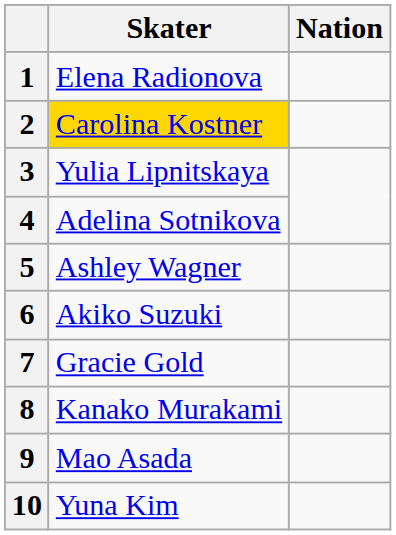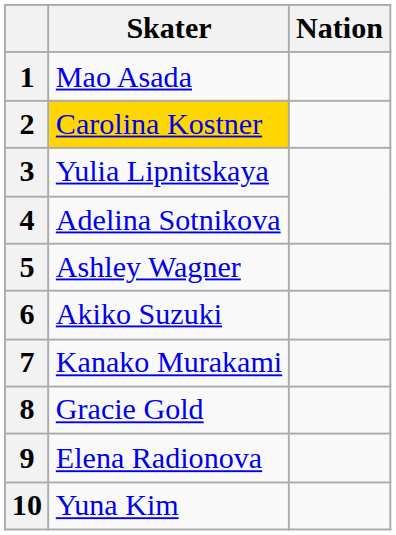 <table class="wikitable sortable" style="text-align:left">
 <tr>
 <th scope="col"></th>
 <th scope="col">Skater</th>
 <th scope="col">Nation</th>
 </tr>
 <tr>
 <th scope="row">1</th>
-<td><a href='#'>Elena Radionova</a></td>
+<td><a href='#'>Mao Asada</a></td>
 <td></td>
 </tr>
 <tr>
 <th scope="row">2</th>
 <td style="background: gold;"><a href='#'>Carolina Kostner</a></td>
 <td></td>
 </tr>
 <tr>
 <th scope="row">3</th>
 <td><a href='#'>Yulia Lipnitskaya</a></td>
 <td rowspan="2"></td>
 </tr>
 <tr>
 <th scope="row">4</th>
 <td><a href='#'>Adelina Sotnikova</a></td>
 </tr>
 <tr>
 <th scope="row">5</th>
 <td><a href='#'>Ashley Wagner</a></td>
 <td></td>
 </tr>
 <tr>
 <th scope="row">6</th>
 <td><a href='#'>Akiko Suzuki</a></td>
 <td></td>
 </tr>
 <tr>
 <th scope="row">7</th>
+<td><a href='#'>Kanako Murakami</a></td>
+<td></td>
+</tr>
+<tr>
+<th scope="row">8</th>
 <td><a href='#'>Gracie Gold</a></td>
 <td></td>
 </tr>
 <tr>
-<th scope="row">8</th>
-<td><a href='#'>Kanako Murakami</a></td>
-<td></td>
-</tr>
-<tr>
 <th scope="row">9</th>
-<td><a href='#'>Mao Asada</a></td>
+<td><a href='#'>Elena Radionova</a></td>
 <td></td>
 </tr>
 <tr>
 <th scope="row">10</th>
 <td><a href='#'>Yuna Kim</a></td>
 <td></td>
 </tr>
 </table>
